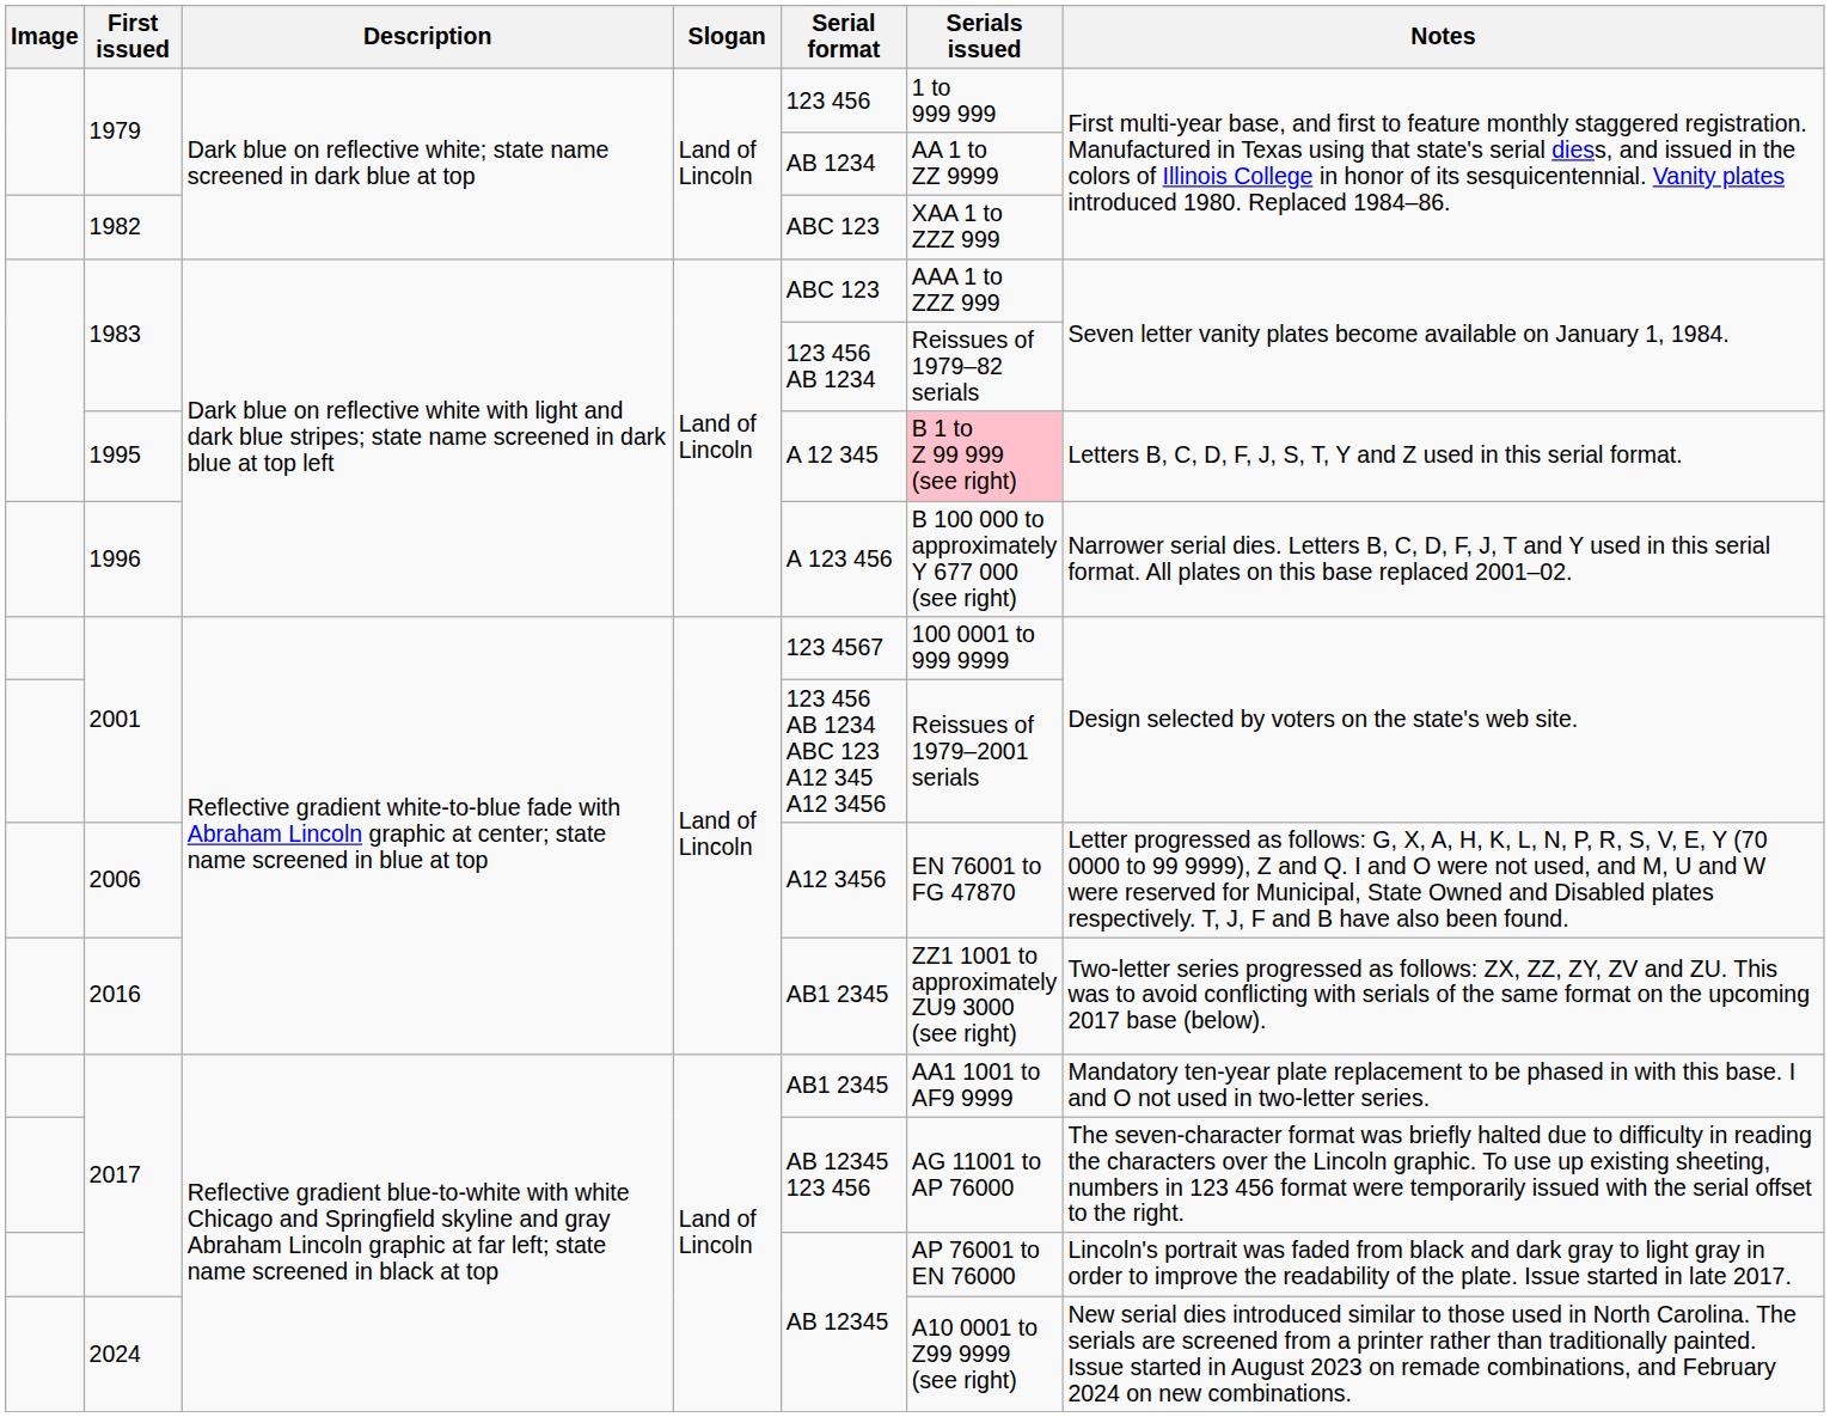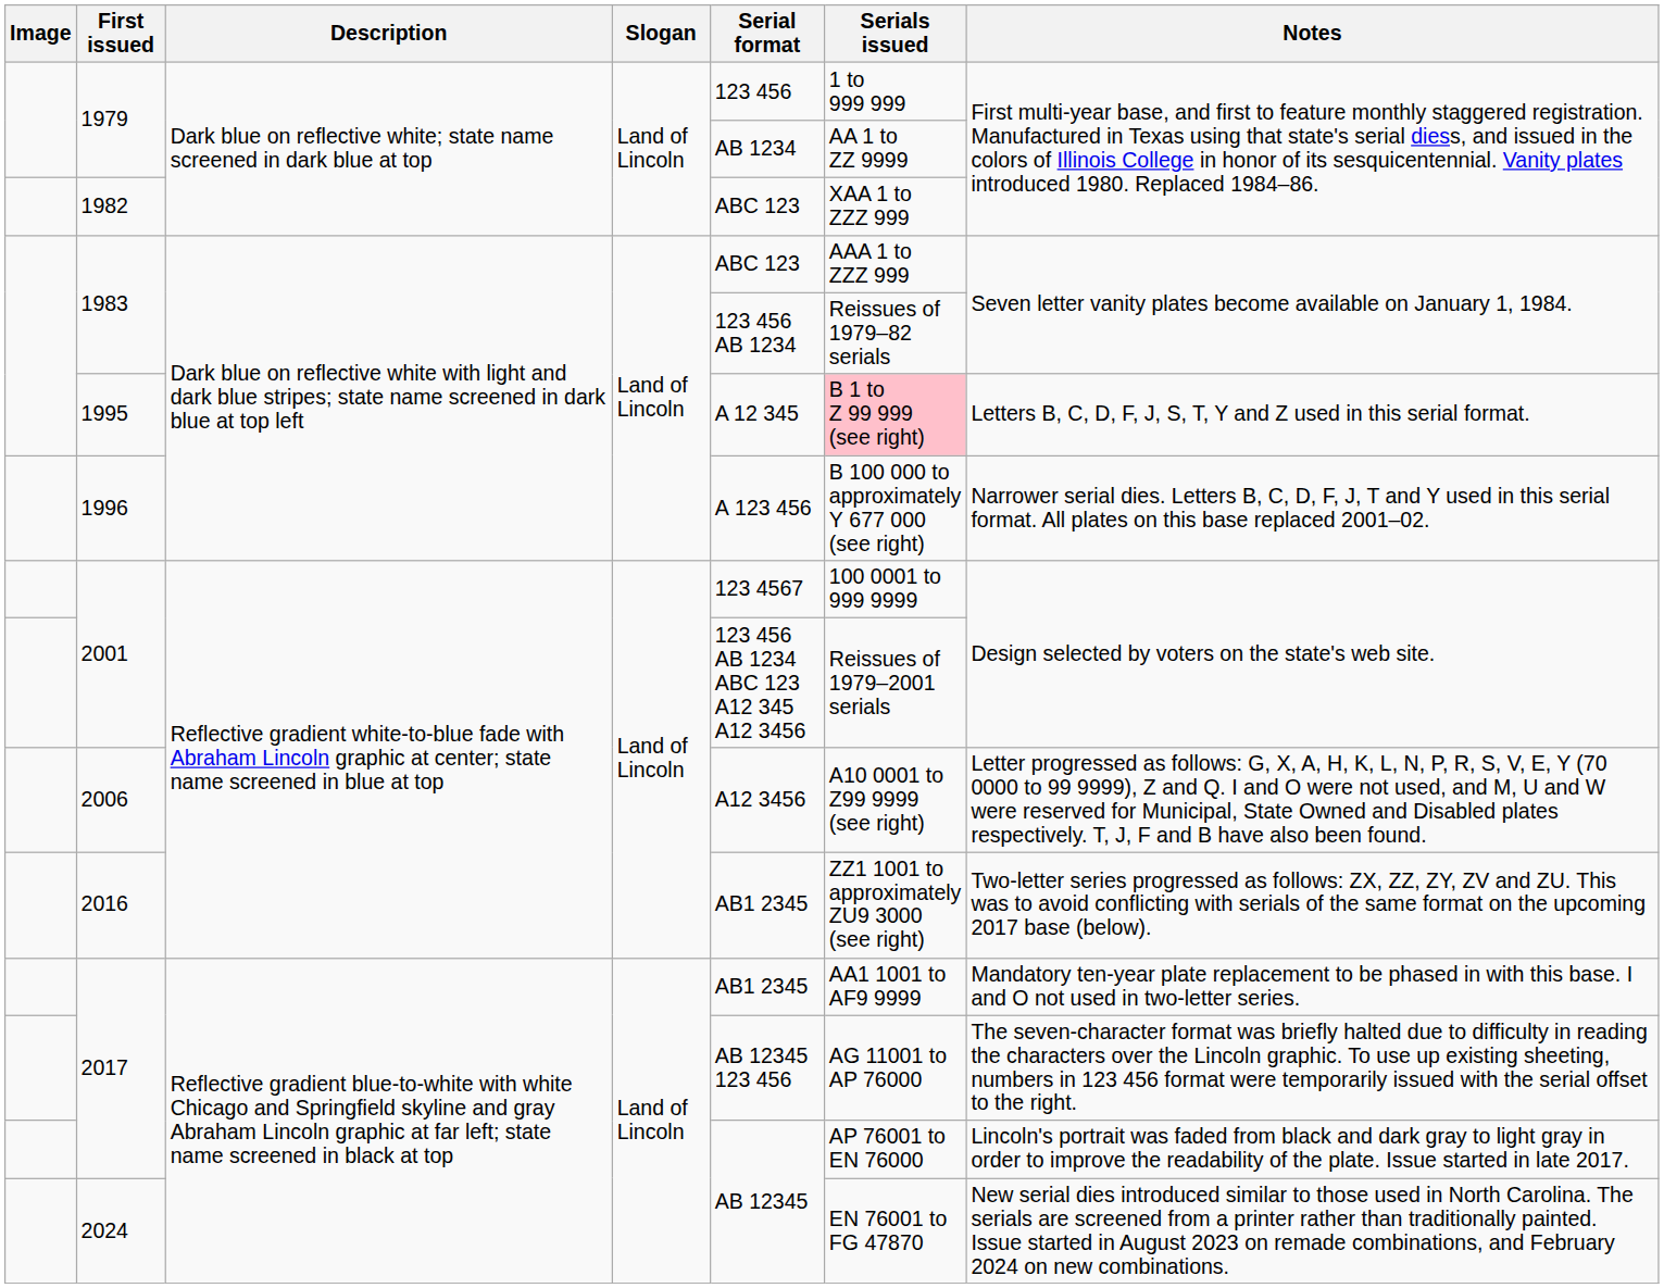 <table class=wikitable>
 <tr>
 <th>Image</th>
 <th>First issued</th>
 <th>Description</th>
 <th>Slogan</th>
 <th>Serial format</th>
 <th style="width:95px;">Serials issued</th>
 <th>Notes</th>
 </tr>
 <tr>
 <td rowspan="2"></td>
 <td rowspan="2">1979</td>
 <td rowspan="3">Dark blue on reflective white; state name screened in dark blue at top</td>
 <td rowspan="3">Land of Lincoln</td>
 <td>123 456</td>
 <td>1 to<br>999 999</td>
 <td rowspan="3">First multi-year base, and first to feature monthly staggered registration. Manufactured in Texas using that state's serial <a href='#'>dies</a>s, and issued in the colors of <a href='#'>Illinois College</a> in honor of its sesquicentennial. <a href='#'>Vanity plates</a> introduced 1980. Replaced 1984–86.</td>
 </tr>
 <tr>
 <td>AB 1234</td>
 <td>AA 1 to ZZ 9999</td>
 </tr>
 <tr>
 <td></td>
 <td>1982</td>
 <td>ABC 123</td>
 <td>XAA 1 to ZZZ 999</td>
 </tr>
 <tr>
 <td rowspan="3"></td>
 <td rowspan="2">1983</td>
 <td rowspan="4">Dark blue on reflective white with light and dark blue stripes; state name screened in dark blue at top left</td>
 <td rowspan="4">Land of Lincoln</td>
 <td>ABC 123</td>
 <td>AAA 1 to ZZZ 999</td>
 <td rowspan="2">Seven letter vanity plates become available on January 1, 1984.</td>
 </tr>
 <tr>
 <td>123 456<br>AB 1234</td>
 <td>Reissues of 1979–82 serials</td>
 </tr>
 <tr>
 <td>1995</td>
 <td>A 12 345</td>
 <td style="background: pink;">B 1 to Z 99 999<br>(see right)</td>
 <td>Letters B, C, D, F, J, S, T, Y and Z used in this serial format.</td>
 </tr>
 <tr>
 <td></td>
 <td>1996</td>
 <td>A 123 456</td>
 <td>B 100 000 to approximately Y 677 000 (see right)</td>
 <td>Narrower serial dies. Letters B, C, D, F, J, T and Y used in this serial format. All plates on this base replaced 2001–02.</td>
 </tr>
 <tr>
 <td></td>
 <td rowspan="2">2001</td>
 <td rowspan="4">Reflective gradient white-to-blue fade with <a href='#'>Abraham Lincoln</a> graphic at center; state name screened in blue at top</td>
 <td rowspan="4">Land of Lincoln</td>
 <td>123 4567</td>
 <td>100 0001 to 999 9999</td>
 <td rowspan="2">Design selected by voters on the state's web site.</td>
 </tr>
 <tr>
 <td></td>
 <td>123 456<br>AB 1234<br>ABC 123<br>A12 345<br>A12 3456</td>
 <td>Reissues of 1979–2001 serials</td>
 </tr>
 <tr>
 <td></td>
 <td>2006</td>
 <td>A12 3456</td>
-<td>EN 76001 to FG 47870 </td>
+<td>A10 0001 to Z99 9999 (see right)</td>
 <td>Letter progressed as follows: G, X, A, H, K, L, N, P, R, S, V, E, Y (70 0000 to 99 9999), Z and Q. I and O were not used, and M, U and W were reserved for Municipal, State Owned and Disabled plates respectively. T, J, F and B have also been found.</td>
 </tr>
 <tr>
 <td></td>
 <td>2016</td>
 <td>AB1 2345</td>
 <td>ZZ1 1001 to approximately ZU9 3000 (see right)</td>
 <td>Two-letter series progressed as follows: ZX, ZZ, ZY, ZV and ZU. This was to avoid conflicting with serials of the same format on the upcoming 2017 base (below).</td>
 </tr>
 <tr>
 <td></td>
 <td rowspan="3">2017</td>
 <td rowspan="4">Reflective gradient blue-to-white with white Chicago and Springfield skyline and gray Abraham Lincoln graphic at far left; state name screened in black at top</td>
 <td rowspan="4">Land of Lincoln</td>
 <td>AB1 2345</td>
 <td>AA1 1001 to AF9 9999</td>
 <td>Mandatory ten-year plate replacement to be phased in with this base. I and O not used in two-letter series.</td>
 </tr>
 <tr>
 <td></td>
 <td>AB 12345<br>123 456</td>
 <td>AG 11001 to AP 76000</td>
 <td>The seven-character format was briefly halted due to difficulty in reading the characters over the Lincoln graphic. To use up existing sheeting, numbers in 123 456 format were temporarily issued with the serial offset to the right.</td>
 </tr>
 <tr>
 <td></td>
 <td rowspan="2">AB 12345</td>
 <td>AP 76001 to EN 76000</td>
 <td>Lincoln's portrait was faded from black and dark gray to light gray in order to improve the readability of the plate. Issue started in late 2017.</td>
 </tr>
 <tr>
 <td></td>
 <td>2024</td>
-<td>A10 0001 to Z99 9999 (see right)</td>
+<td>EN 76001 to FG 47870 </td>
 <td>New serial dies introduced similar to those used in North Carolina. The serials are screened from a printer rather than traditionally painted. Issue started in August 2023 on remade combinations, and February 2024 on new combinations.</td>
 </tr>
 </table>
